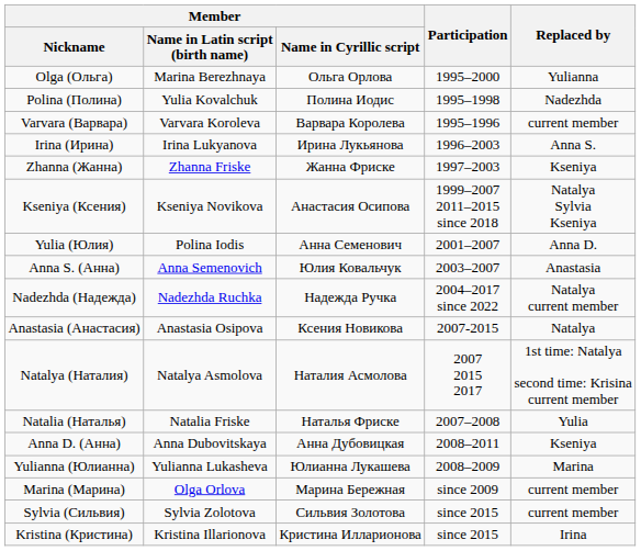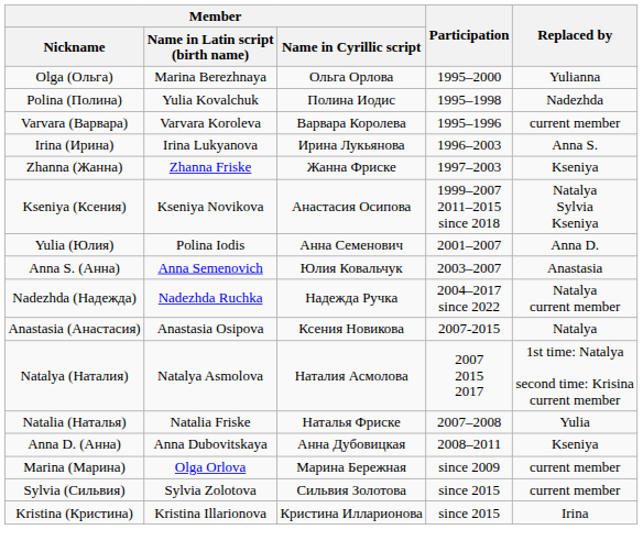 <table class="wikitable" style="text-align:center">
 <tr>
 <th colspan=3>Member</th>
 <th rowspan=2>Participation</th>
 <th rowspan=2>Replaced by</th>
 </tr>
 <tr>
 <th>Nickname</th>
 <th>Name in Latin script<br>(birth name)</th>
 <th>Name in Cyrillic script</th>
 </tr>
 <tr>
 <td>Olga (Ольга)</td>
 <td>Marina Berezhnaya</td>
 <td>Ольга Орлова</td>
 <td>1995–2000</td>
 <td>Yulianna</td>
 </tr>
 <tr>
 <td>Polina (Полина)</td>
 <td>Yulia Kovalchuk</td>
 <td>Полина Иодис</td>
 <td>1995–1998</td>
 <td>Nadezhda</td>
 </tr>
 <tr>
 <td>Varvara (Варвара)</td>
 <td>Varvara Koroleva</td>
 <td>Варвара Королева</td>
 <td>1995–1996</td>
 <td>current member</td>
 </tr>
 <tr>
 <td>Irina (Ирина)</td>
 <td>Irina Lukyanova</td>
 <td>Ирина Лукьянова</td>
 <td>1996–2003</td>
 <td>Anna S.</td>
 </tr>
 <tr>
 <td>Zhanna (Жанна)</td>
 <td><a href='#'>Zhanna Friske</a></td>
 <td>Жанна Фриске</td>
 <td>1997–2003</td>
 <td>Kseniya</td>
 </tr>
 <tr>
 <td>Kseniya (Ксения)</td>
 <td>Kseniya Novikova</td>
 <td>Анастасия Осипова</td>
 <td>1999–2007 <br> 2011–2015 <br> since 2018</td>
 <td>Natalya<br>Sylvia<br>Kseniya</td>
 </tr>
 <tr>
 <td>Yulia (Юлия)</td>
 <td>Polina Iodis</td>
 <td>Анна Семенович</td>
 <td>2001–2007</td>
 <td>Anna D.</td>
 </tr>
 <tr>
 <td>Anna S. (Анна)</td>
 <td><a href='#'>Anna Semenovich</a></td>
 <td>Юлия Ковальчук</td>
 <td>2003–2007</td>
 <td>Anastasia</td>
 </tr>
 <tr>
 <td>Nadezhda (Надежда)</td>
 <td><a href='#'>Nadezhda Ruchka</a></td>
 <td>Надежда Ручка</td>
 <td>2004–2017 <br> since 2022</td>
 <td>Natalya<br>current member</td>
 </tr>
 <tr>
 <td>Anastasia (Анастасия)</td>
 <td>Anastasia Osipova</td>
 <td>Ксения Новикова</td>
 <td>2007-2015</td>
 <td>Natalya</td>
 </tr>
 <tr>
 <td>Natalya (Наталия)</td>
 <td>Natalya Asmolova</td>
 <td>Наталия Асмолова</td>
 <td>2007<br>2015<br>2017</td>
 <td>1st time: Natalya <br><br>second time: Krisina <br> current member</td>
 </tr>
 <tr>
 <td>Natalia (Наталья)</td>
 <td>Natalia Friske</td>
 <td>Наталья Фриске</td>
 <td>2007–2008</td>
 <td>Yulia</td>
 </tr>
 <tr>
 <td>Anna D. (Анна)</td>
 <td>Anna Dubovitskaya</td>
 <td>Анна Дубовицкая</td>
 <td>2008–2011</td>
 <td>Kseniya</td>
 </tr>
 <tr>
-<td>Yulianna (Юлианна)</td>
-<td>Yulianna Lukasheva</td>
-<td>Юлианна Лукашева</td>
-<td>2008–2009</td>
-<td>Marina</td>
-</tr>
-<tr>
 <td>Marina (Марина)</td>
 <td><a href='#'>Olga Orlova</a></td>
 <td>Марина Бережная</td>
 <td>since 2009</td>
 <td>current member</td>
 </tr>
 <tr>
 <td>Sylvia (Сильвия)</td>
 <td>Sylvia Zolotova</td>
 <td>Сильвия Золотова</td>
 <td>since 2015</td>
 <td>current member</td>
 </tr>
 <tr>
 <td>Kristina (Кристина)</td>
 <td>Kristina Illarionova</td>
 <td>Кристина Илларионова</td>
 <td>since 2015</td>
 <td>Irina</td>
 </tr>
 </table>
